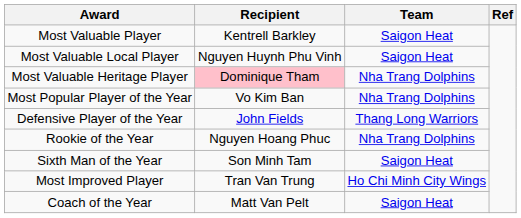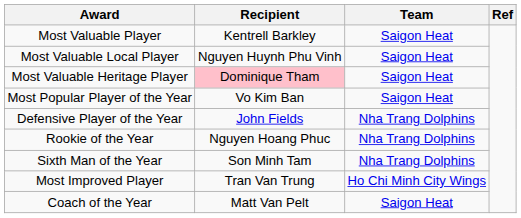 <table class="wikitable" style="text-align:center">
 <tr>
 <th>Award</th>
 <th>Recipient</th>
 <th>Team</th>
 <th>Ref</th>
 </tr>
 <tr>
 <td>Most Valuable Player</td>
 <td>Kentrell Barkley</td>
 <td><a href='#'>Saigon Heat</a></td>
 <td rowspan=9></td>
 </tr>
 <tr>
 <td>Most Valuable Local Player</td>
 <td>Nguyen Huynh Phu Vinh</td>
 <td><a href='#'>Saigon Heat</a></td>
 </tr>
 <tr>
 <td>Most Valuable Heritage Player</td>
 <td style="background: pink;">Dominique Tham</td>
-<td><a href='#'>Nha Trang Dolphins</a></td>
+<td><a href='#'>Saigon Heat</a></td>
 </tr>
 <tr>
 <td>Most Popular Player of the Year</td>
 <td>Vo Kim Ban</td>
-<td><a href='#'>Nha Trang Dolphins</a></td>
+<td><a href='#'>Saigon Heat</a></td>
 </tr>
 <tr>
 <td>Defensive Player of the Year</td>
 <td><a href='#'>John Fields</a></td>
-<td><a href='#'>Thang Long Warriors</a></td>
+<td><a href='#'>Nha Trang Dolphins</a></td>
 </tr>
 <tr>
 <td>Rookie of the Year</td>
 <td>Nguyen Hoang Phuc</td>
 <td><a href='#'>Nha Trang Dolphins</a></td>
 </tr>
 <tr>
 <td>Sixth Man of the Year</td>
 <td>Son Minh Tam</td>
-<td><a href='#'>Saigon Heat</a></td>
+<td><a href='#'>Nha Trang Dolphins</a></td>
 </tr>
 <tr>
 <td>Most Improved Player</td>
 <td>Tran Van Trung</td>
 <td><a href='#'>Ho Chi Minh City Wings</a></td>
 </tr>
 <tr>
 <td>Coach of the Year</td>
 <td>Matt Van Pelt</td>
 <td><a href='#'>Saigon Heat</a></td>
 </tr>
 </table>
